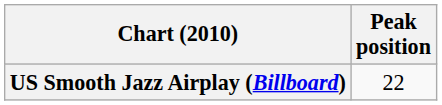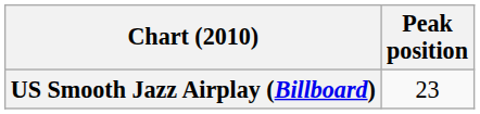 <table class="wikitable sortable plainrowheaders" style="text-align:center">
 <tr>
 <th scope="col">Chart (2010)</th>
 <th scope="col">Peak<br>position</th>
 </tr>
 <tr>
 <th scope="row">US Smooth Jazz Airplay (<em><a href='#'>Billboard</a></em>)</th>
-<td>22</td>
+<td>23</td>
 </tr>
 </table>
